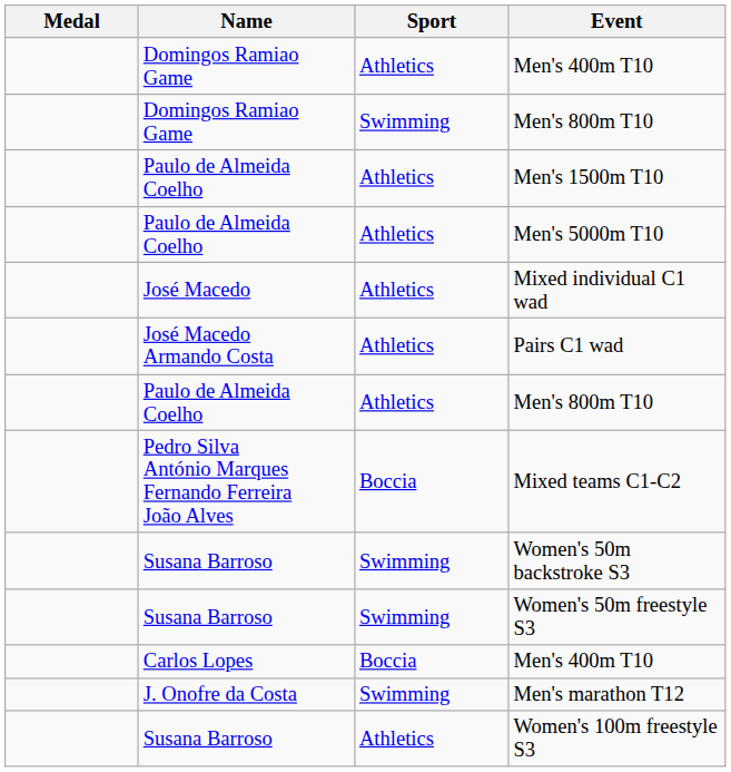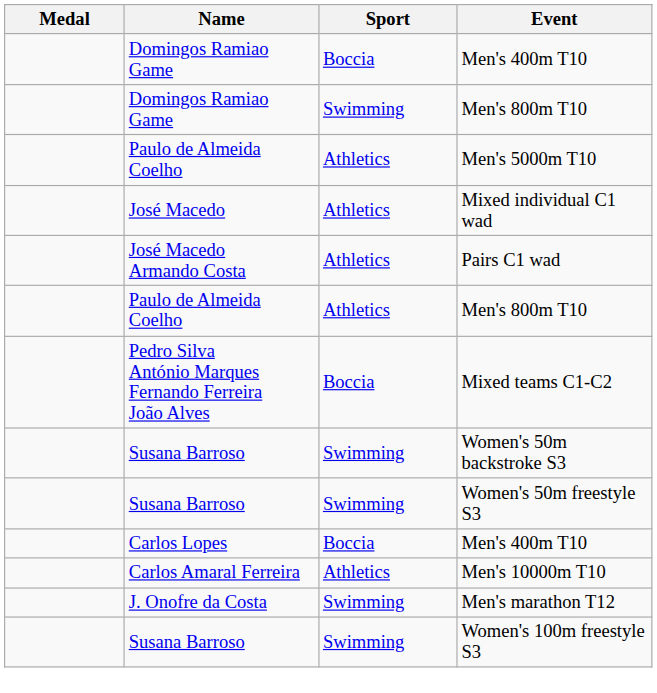 <table class="wikitable">
 <tr>
 <th style="width:6em">Medal</th>
 <th style="width:10em">Name</th>
 <th style="width:7em">Sport</th>
 <th style="width:10em">Event</th>
 </tr>
 <tr>
 <td></td>
 <td><a href='#'>Domingos Ramiao Game</a></td>
-<td><a href='#'>Athletics</a></td>
+<td><a href='#'>Boccia</a></td>
 <td>Men's 400m T10</td>
 </tr>
 <tr>
 <td></td>
 <td><a href='#'>Domingos Ramiao Game</a></td>
 <td><a href='#'>Swimming</a></td>
 <td>Men's 800m T10</td>
-</tr>
-<tr>
-<td></td>
-<td><a href='#'>Paulo de Almeida Coelho</a></td>
-<td><a href='#'>Athletics</a></td>
-<td>Men's 1500m T10</td>
 </tr>
 <tr>
 <td></td>
 <td><a href='#'>Paulo de Almeida Coelho</a></td>
 <td><a href='#'>Athletics</a></td>
 <td>Men's 5000m T10</td>
 </tr>
 <tr>
 <td></td>
 <td><a href='#'>José Macedo</a></td>
 <td><a href='#'>Athletics</a></td>
 <td>Mixed individual C1 wad</td>
 </tr>
 <tr>
 <td></td>
 <td><a href='#'>José Macedo</a><br> <a href='#'>Armando Costa</a></td>
 <td><a href='#'>Athletics</a></td>
 <td>Pairs C1 wad</td>
 </tr>
 <tr>
 <td></td>
 <td><a href='#'>Paulo de Almeida Coelho</a></td>
 <td><a href='#'>Athletics</a></td>
 <td>Men's 800m T10</td>
 </tr>
 <tr>
 <td></td>
 <td><a href='#'>Pedro Silva</a><br> <a href='#'>António Marques</a><br> <a href='#'>Fernando Ferreira</a><br> <a href='#'>João Alves</a></td>
 <td><a href='#'>Boccia</a></td>
 <td>Mixed teams C1-C2</td>
 </tr>
 <tr>
 <td></td>
 <td><a href='#'>Susana Barroso</a></td>
 <td><a href='#'>Swimming</a></td>
 <td>Women's 50m backstroke S3</td>
 </tr>
 <tr>
 <td></td>
 <td><a href='#'>Susana Barroso</a></td>
 <td><a href='#'>Swimming</a></td>
 <td>Women's 50m freestyle S3</td>
 </tr>
 <tr>
 <td></td>
 <td><a href='#'>Carlos Lopes</a></td>
 <td><a href='#'>Boccia</a></td>
 <td>Men's 400m T10</td>
 </tr>
 <tr>
 <td></td>
+<td><a href='#'>Carlos Amaral Ferreira</a></td>
+<td><a href='#'>Athletics</a></td>
+<td>Men's 10000m T10</td>
+</tr>
+<tr>
+<td></td>
 <td><a href='#'>J. Onofre da Costa</a></td>
 <td><a href='#'>Swimming</a></td>
 <td>Men's marathon T12</td>
 </tr>
 <tr>
 <td></td>
 <td><a href='#'>Susana Barroso</a></td>
-<td><a href='#'>Athletics</a></td>
+<td><a href='#'>Swimming</a></td>
 <td>Women's 100m freestyle S3</td>
 </tr>
 </table>
